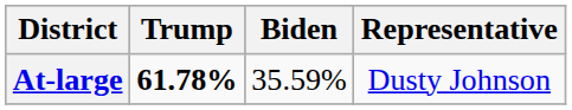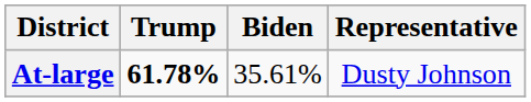 <table class=wikitable>
 <tr>
 <th>District</th>
 <th>Trump</th>
 <th>Biden</th>
 <th>Representative</th>
 </tr>
 <tr align=center>
 <th><a href='#'>At-large</a></th>
 <td><strong>61.78%</strong></td>
-<td>35.59%</td>
+<td>35.61%</td>
 <td><a href='#'>Dusty Johnson</a></td>
 </tr>
 </table>
